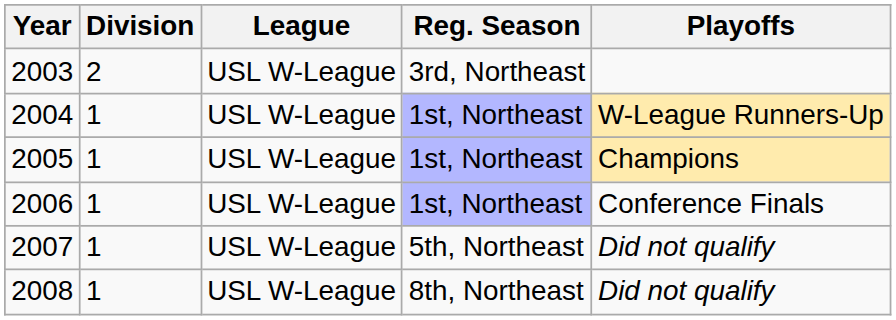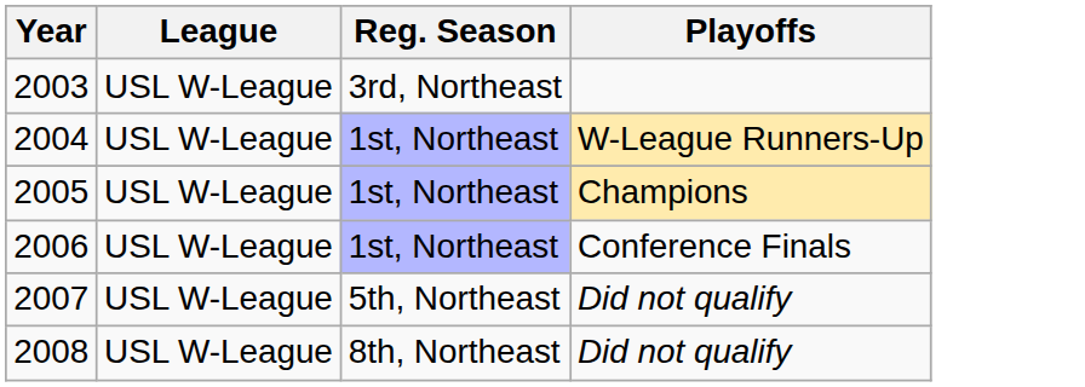 <table class="wikitable">
 <tr>
 <th>Year</th>
-<th>Division</th>
 <th>League</th>
 <th>Reg. Season</th>
 <th>Playoffs</th>
 </tr>
 <tr>
 <td>2003</td>
-<td>2</td>
 <td>USL W-League</td>
 <td>3rd, Northeast</td>
 <td></td>
 </tr>
 <tr>
 <td>2004</td>
-<td>1</td>
 <td>USL W-League</td>
 <td bgcolor="B3B7FF">1st, Northeast</td>
 <td bgcolor="FFEBAD">W-League Runners-Up</td>
 </tr>
 <tr>
 <td>2005</td>
-<td>1</td>
 <td>USL W-League</td>
 <td bgcolor="B3B7FF">1st, Northeast</td>
 <td bgcolor="FFEBAD">Champions</td>
 </tr>
 <tr>
 <td>2006</td>
-<td>1</td>
 <td>USL W-League</td>
 <td bgcolor="B3B7FF">1st, Northeast</td>
 <td>Conference Finals</td>
 </tr>
 <tr>
 <td>2007</td>
-<td>1</td>
 <td>USL W-League</td>
 <td>5th, Northeast</td>
 <td><em>Did not qualify</em></td>
 </tr>
 <tr>
 <td>2008</td>
-<td>1</td>
 <td>USL W-League</td>
 <td>8th, Northeast</td>
 <td><em>Did not qualify</em></td>
 </tr>
 </table>
